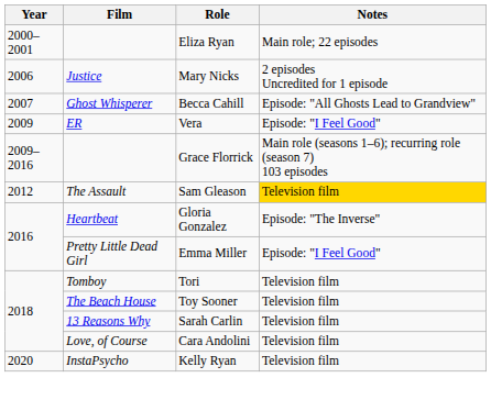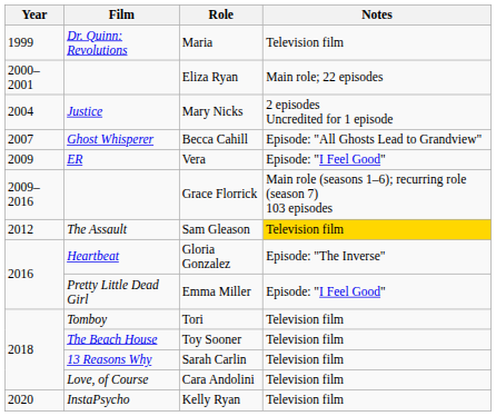 <table class="wikitable sortable">
 <tr>
 <th>Year</th>
 <th>Film</th>
 <th>Role</th>
 <th class="unsortable">Notes</th>
 </tr>
 <tr>
+<td>1999</td>
+<td><em><a href='#'>Dr. Quinn: Revolutions</a></em></td>
+<td>Maria</td>
+<td>Television film</td>
+</tr>
+<tr>
 <td>2000–2001</td>
 <td><em></em></td>
 <td>Eliza Ryan</td>
 <td>Main role; 22 episodes</td>
 </tr>
 <tr>
-<td>2006</td>
+<td>2004</td>
 <td><em><a href='#'>Justice</a></em></td>
 <td>Mary Nicks</td>
 <td>2 episodes<br>Uncredited for 1 episode</td>
 </tr>
 <tr>
 <td>2007</td>
 <td><em><a href='#'>Ghost Whisperer</a></em></td>
 <td>Becca Cahill</td>
 <td>Episode: "All Ghosts Lead to Grandview"</td>
 </tr>
 <tr>
 <td>2009</td>
 <td><em><a href='#'>ER</a></em></td>
 <td>Vera</td>
 <td>Episode: "<a href='#'>I Feel Good</a>"</td>
 </tr>
 <tr>
 <td>2009–2016</td>
 <td><em></em></td>
 <td>Grace Florrick</td>
 <td>Main role (seasons 1–6); recurring role (season 7)<br>103 episodes</td>
 </tr>
 <tr>
 <td>2012</td>
 <td><em>The Assault</em></td>
 <td>Sam Gleason</td>
 <td style="background: gold;">Television film</td>
 </tr>
 <tr>
 <td rowspan="2">2016</td>
 <td><em><a href='#'>Heartbeat</a></em></td>
 <td>Gloria Gonzalez</td>
 <td>Episode: "The Inverse"</td>
 </tr>
 <tr>
 <td><em>Pretty Little Dead Girl</em></td>
 <td>Emma Miller</td>
 <td>Episode: "<a href='#'>I Feel Good</a>"</td>
 </tr>
 <tr>
 <td rowspan="4">2018</td>
 <td><em>Tomboy</em></td>
 <td>Tori</td>
 <td>Television film</td>
 </tr>
 <tr>
 <td><em><a href='#'>The Beach House</a></em></td>
 <td>Toy Sooner</td>
 <td>Television film</td>
 </tr>
 <tr>
 <td><em><a href='#'>13 Reasons Why</a></em></td>
 <td>Sarah Carlin</td>
 <td>Television film</td>
 </tr>
 <tr>
 <td><em>Love, of Course</em></td>
 <td>Cara Andolini</td>
 <td>Television film</td>
 </tr>
 <tr>
 <td>2020</td>
 <td><em>InstaPsycho</em></td>
 <td>Kelly Ryan</td>
 <td>Television film</td>
 </tr>
 </table>
